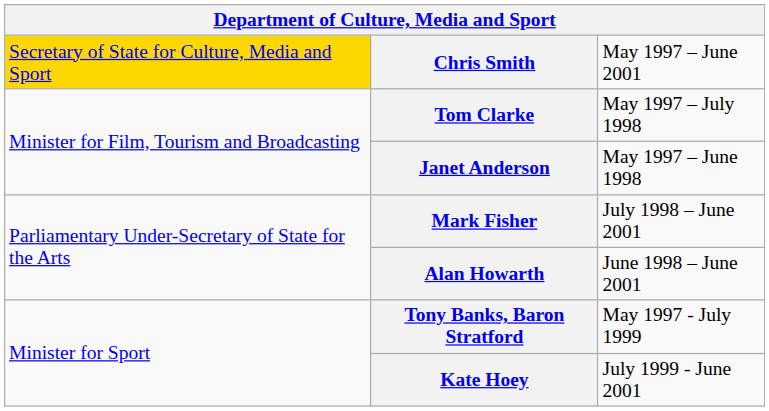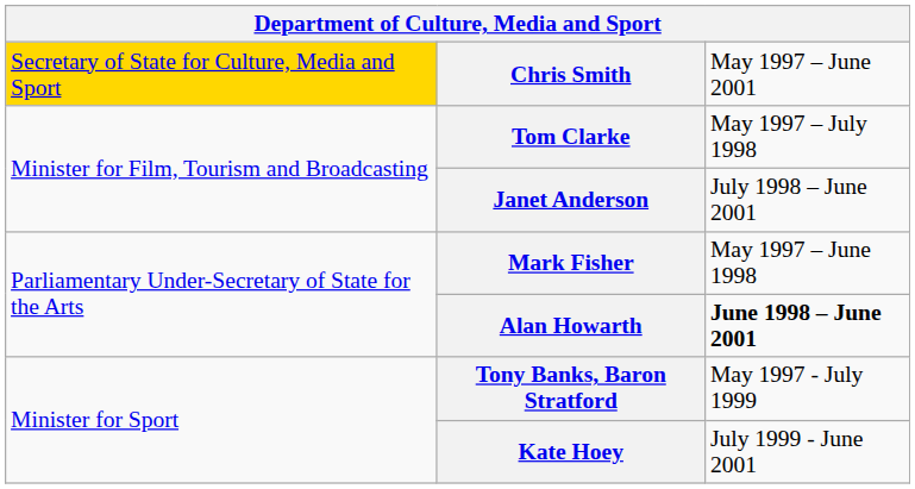 <table class="wikitable plainrowheaders" width=100% style="max-width:55em;">
 <tr>
 <th colspan=4><a href='#'>Department of Culture, Media and Sport</a></th>
 </tr>
 <tr>
 <td style="background: gold;"><a href='#'>Secretary of State for Culture, Media and Sport</a></td>
 <th scope="row" style="font-weight:bold;"><a href='#'>Chris Smith</a></th>
 <td>May 1997 – June 2001</td>
 </tr>
 <tr>
 <td rowspan="2"><a href='#'>Minister for Film, Tourism and Broadcasting</a></td>
 <th scope="row"><a href='#'>Tom Clarke</a></th>
 <td>May 1997 – July 1998</td>
 </tr>
 <tr>
 <th scope="row"><a href='#'>Janet Anderson</a></th>
-<td>May 1997 – June 1998</td>
+<td>July 1998 – June 2001</td>
 </tr>
 <tr>
 <td rowspan="2"><a href='#'>Parliamentary Under-Secretary of State for the Arts</a></td>
 <th scope="row"><a href='#'>Mark Fisher</a></th>
-<td>July 1998 – June 2001</td>
+<td>May 1997 – June 1998</td>
 </tr>
 <tr>
 <th scope="row"><a href='#'>Alan Howarth</a></th>
-<td>June 1998 – June 2001</td>
+<td><strong>June 1998 – June 2001</strong></td>
 </tr>
 <tr>
 <td rowspan="2"><a href='#'>Minister for Sport</a></td>
 <th scope="row"><a href='#'>Tony Banks, Baron Stratford</a></th>
 <td>May 1997 - July 1999</td>
 </tr>
 <tr>
 <th scope="row"><a href='#'>Kate Hoey</a></th>
 <td>July 1999 - June 2001</td>
 </tr>
 </table>
